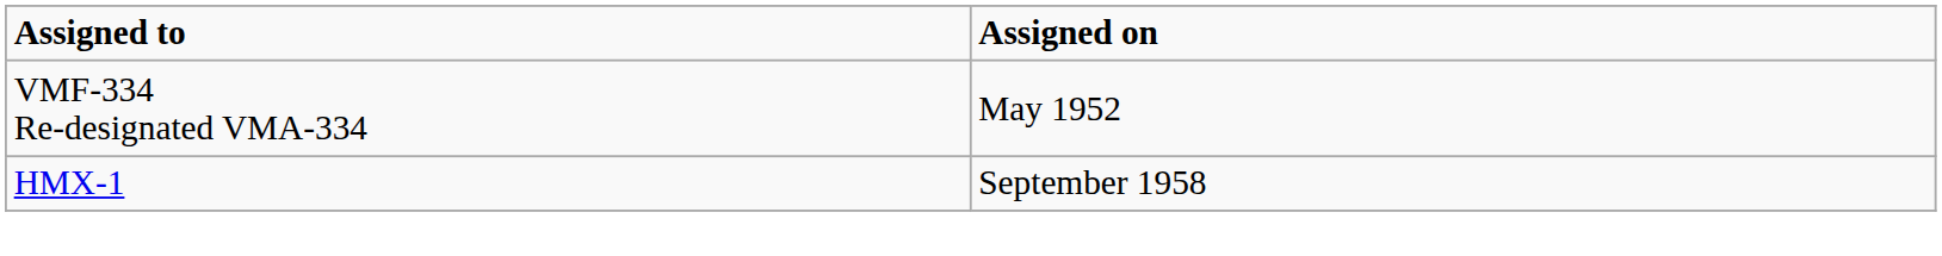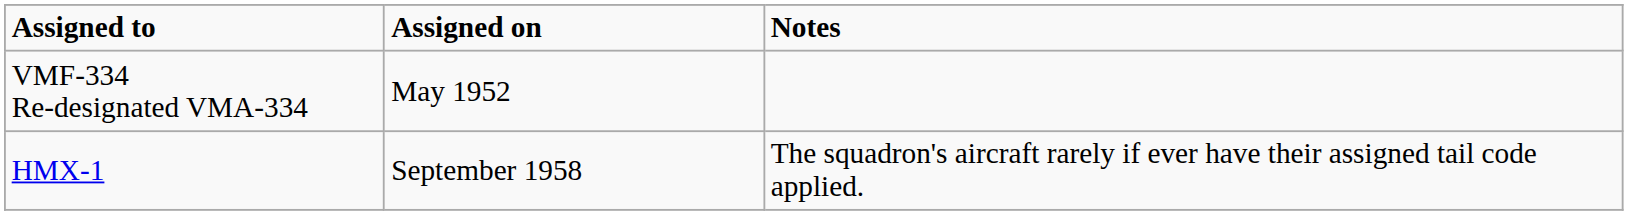 <table class="wikitable" style="width: 70%;">
 <tr>
 <td style="width: 200px;"><strong>Assigned to</strong></td>
 <td style="width: 200px;"><strong>Assigned on</strong></td>
+<td><strong>Notes</strong></td>
 </tr>
 <tr>
 <td>VMF-334<br>Re-designated VMA-334</td>
 <td>May 1952</td>
+<td></td>
 </tr>
 <tr>
 <td><a href='#'>HMX-1</a></td>
 <td>September 1958</td>
+<td>The squadron's aircraft rarely if ever have their assigned tail code applied.</td>
 </tr>
 </table>
